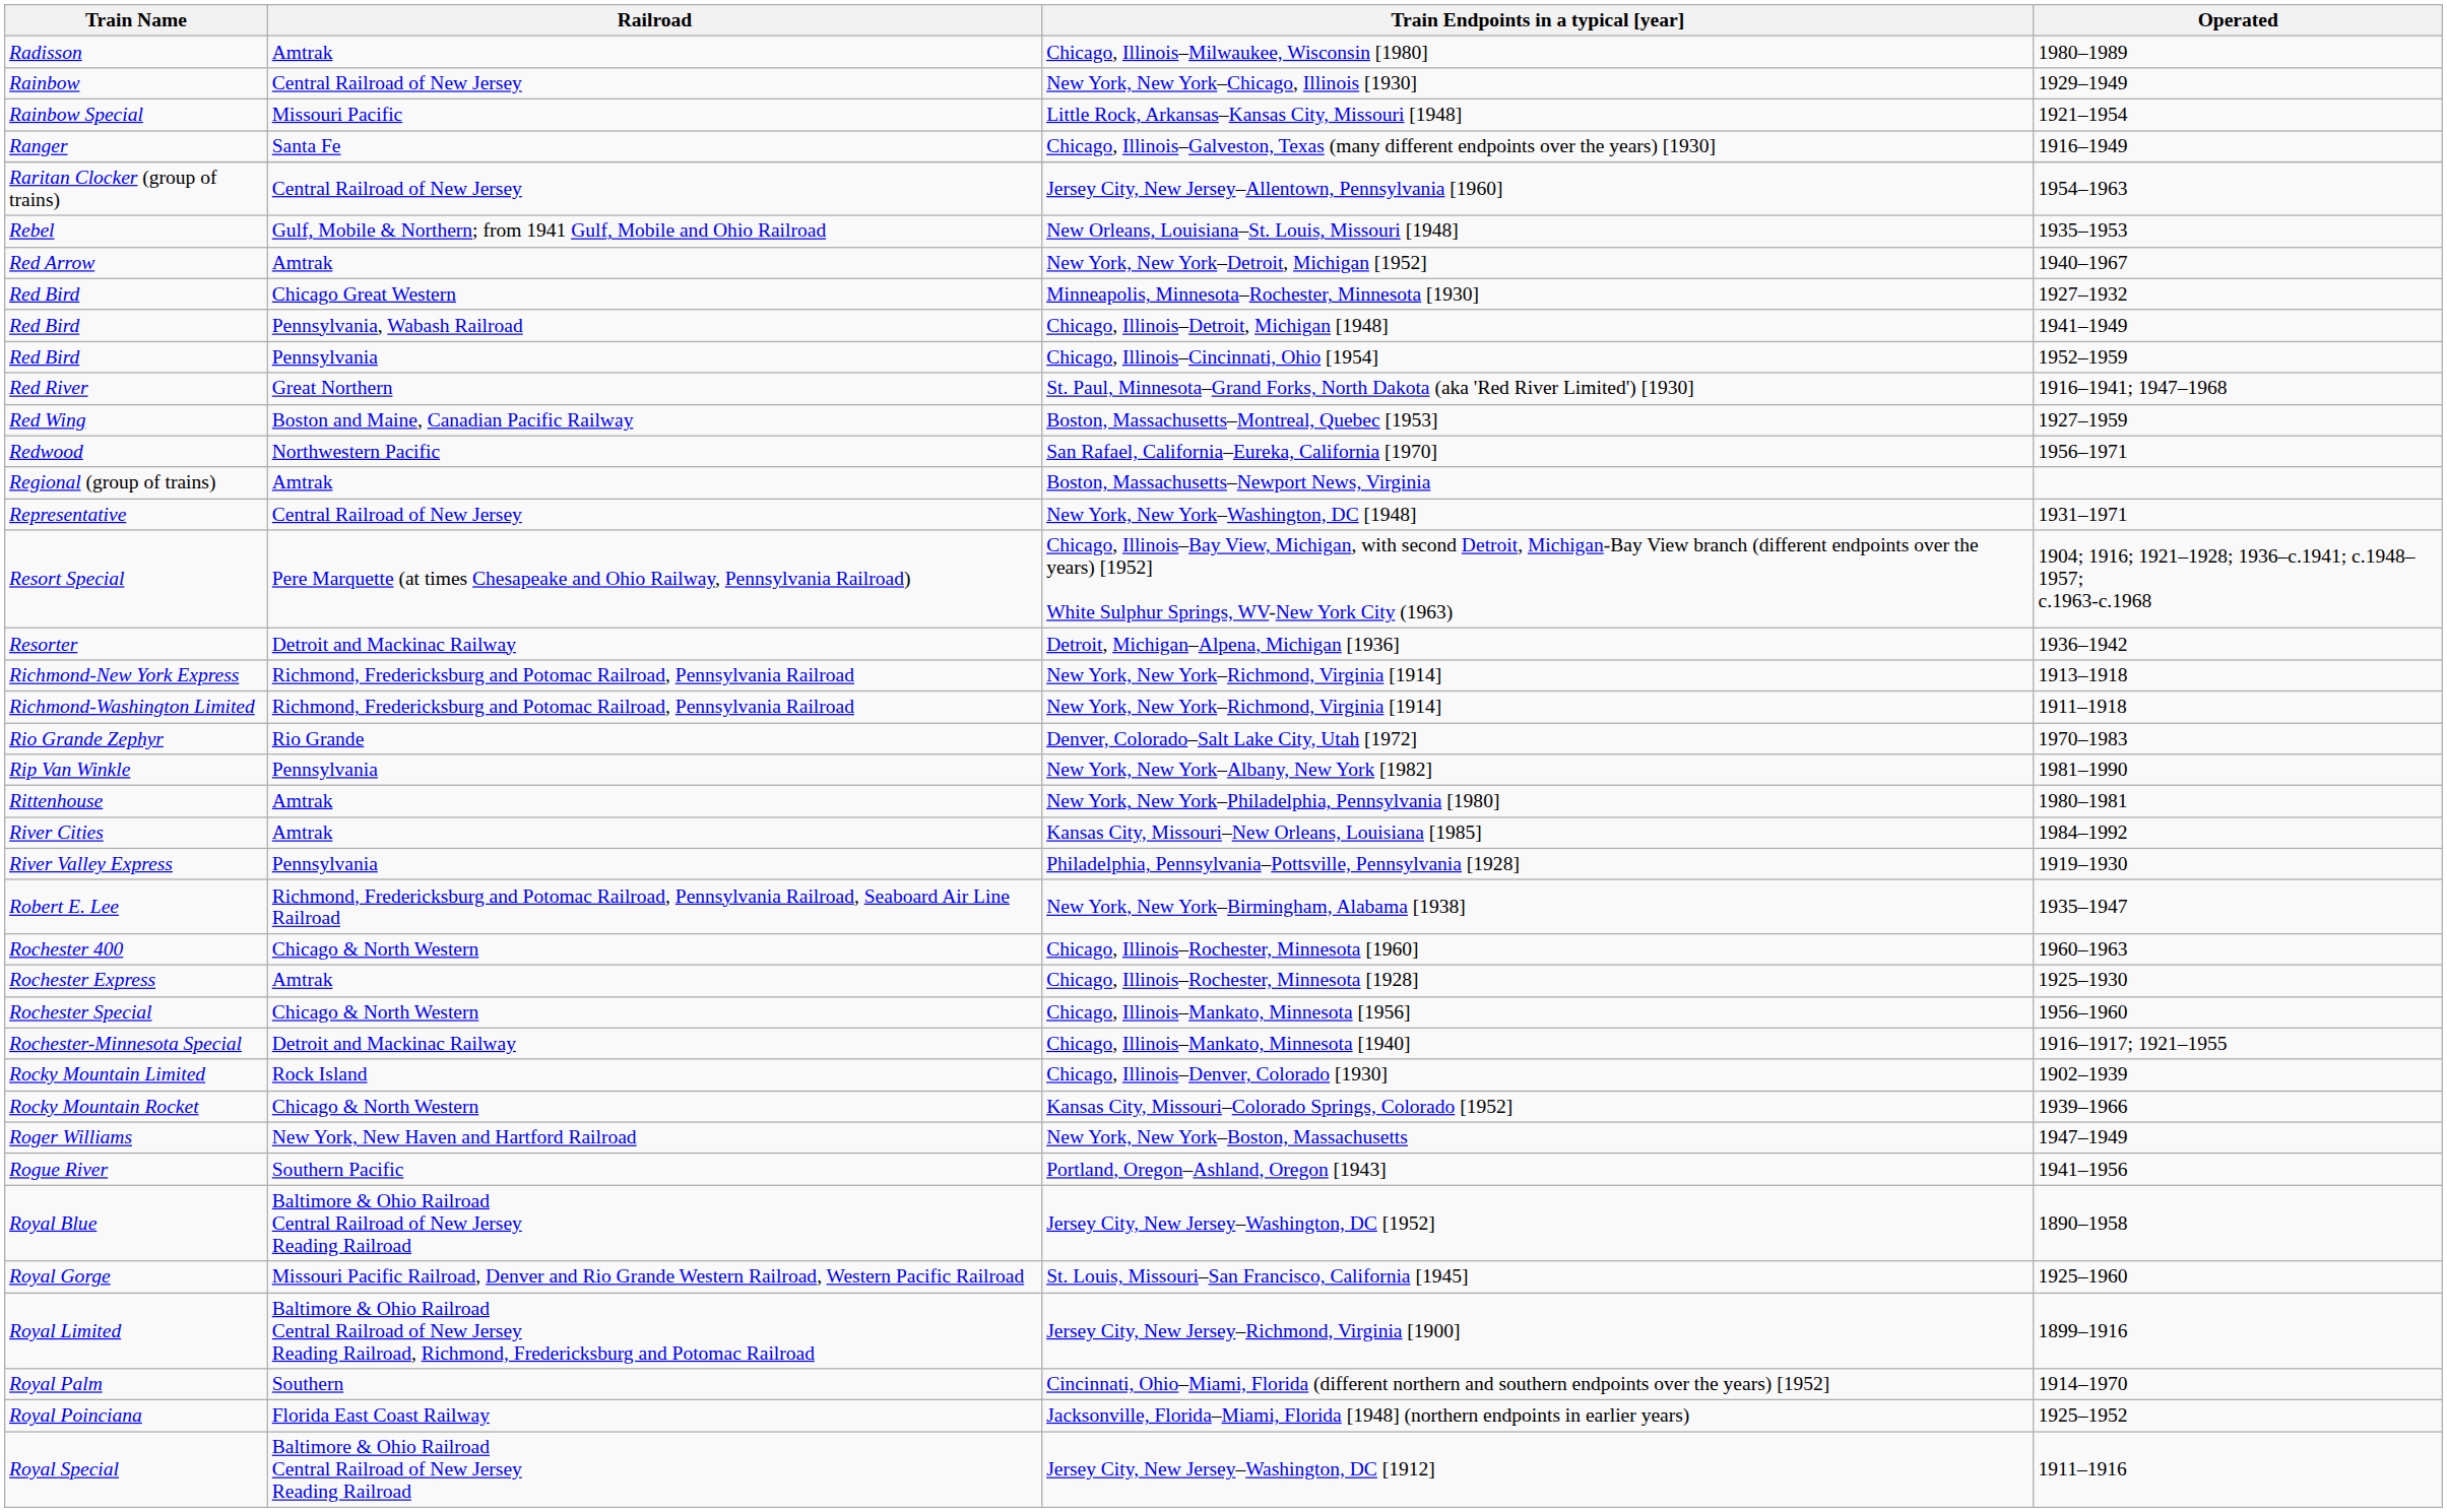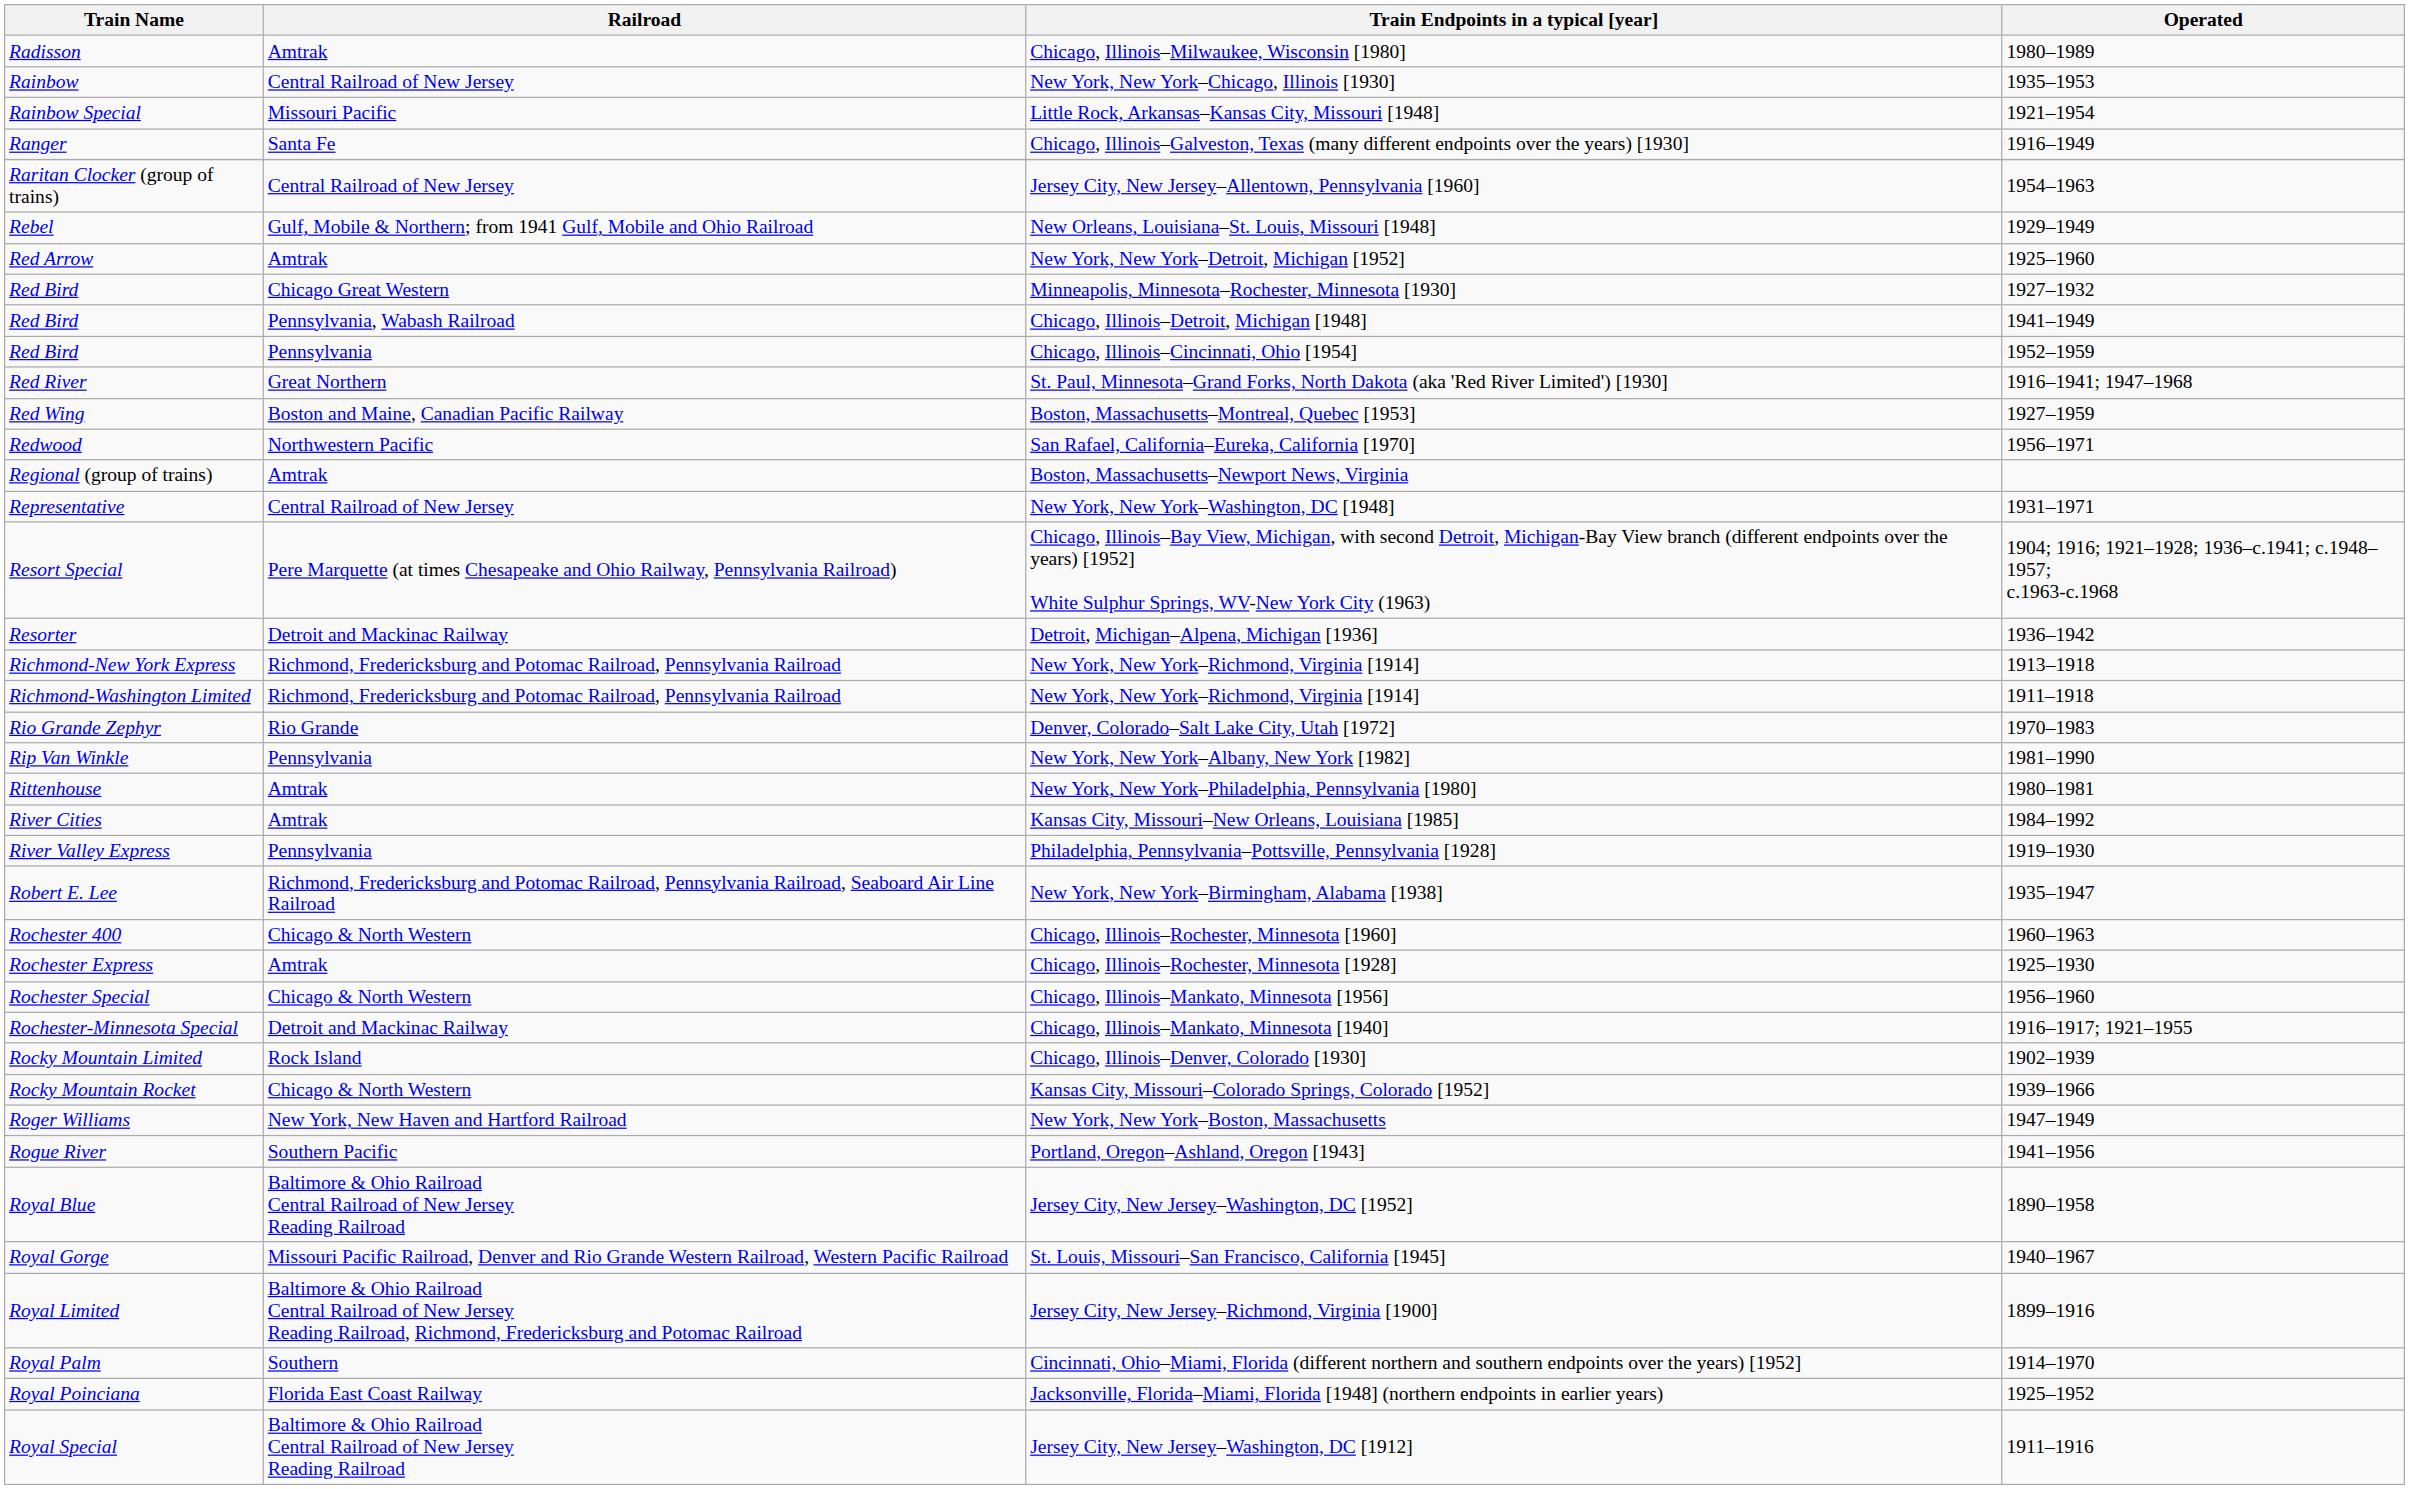 <table class="wikitable">
 <tr>
 <th>Train Name</th>
 <th>Railroad</th>
 <th>Train Endpoints in a typical [year]</th>
 <th>Operated</th>
 </tr>
 <tr>
 <td><em><a href='#'>Radisson</a></em></td>
 <td><a href='#'>Amtrak</a></td>
 <td><a href='#'>Chicago</a>, <a href='#'>Illinois</a>–<a href='#'>Milwaukee, Wisconsin</a> [1980]</td>
 <td>1980–1989</td>
 </tr>
 <tr>
 <td><em><a href='#'>Rainbow</a></em></td>
 <td><a href='#'>Central Railroad of New Jersey</a></td>
 <td><a href='#'>New York, New York</a>–<a href='#'>Chicago</a>, <a href='#'>Illinois</a> [1930]</td>
-<td>1929–1949</td>
+<td>1935–1953</td>
 </tr>
 <tr>
 <td><em><a href='#'>Rainbow Special</a></em></td>
 <td><a href='#'>Missouri Pacific</a></td>
 <td><a href='#'>Little Rock, Arkansas</a>–<a href='#'>Kansas City, Missouri</a> [1948]</td>
 <td>1921–1954</td>
 </tr>
 <tr>
 <td><em><a href='#'>Ranger</a></em></td>
 <td><a href='#'>Santa Fe</a></td>
 <td><a href='#'>Chicago</a>, <a href='#'>Illinois</a>–<a href='#'>Galveston, Texas</a> (many different endpoints over the years) [1930]</td>
 <td>1916–1949</td>
 </tr>
 <tr>
 </tr>
 <tr>
 <td><em><a href='#'>Raritan Clocker</a></em> (group of trains)</td>
 <td><a href='#'>Central Railroad of New Jersey</a></td>
 <td><a href='#'>Jersey City, New Jersey</a>–<a href='#'>Allentown, Pennsylvania</a> [1960]</td>
 <td>1954–1963</td>
 </tr>
 <tr>
 <td><em><a href='#'>Rebel</a></em></td>
 <td><a href='#'>Gulf, Mobile & Northern</a>; from 1941 <a href='#'>Gulf, Mobile and Ohio Railroad</a></td>
 <td><a href='#'>New Orleans, Louisiana</a>–<a href='#'>St. Louis, Missouri</a> [1948]</td>
-<td>1935–1953</td>
+<td>1929–1949</td>
 </tr>
 <tr>
 <td><em><a href='#'>Red Arrow</a></em></td>
 <td><a href='#'>Amtrak</a></td>
 <td><a href='#'>New York, New York</a>–<a href='#'>Detroit</a>, <a href='#'>Michigan</a> [1952]</td>
-<td>1940–1967</td>
+<td>1925–1960</td>
 </tr>
 <tr>
 <td><em><a href='#'>Red Bird</a></em></td>
 <td><a href='#'>Chicago Great Western</a></td>
 <td><a href='#'>Minneapolis, Minnesota</a>–<a href='#'>Rochester, Minnesota</a> [1930]</td>
 <td>1927–1932</td>
 </tr>
 <tr>
 <td><a href='#'><em>Red Bird</em></a></td>
 <td><a href='#'>Pennsylvania</a>, <a href='#'>Wabash Railroad</a></td>
 <td><a href='#'>Chicago</a>, <a href='#'>Illinois</a>–<a href='#'>Detroit</a>, <a href='#'>Michigan</a> [1948]</td>
 <td>1941–1949</td>
 </tr>
 <tr>
 <td><a href='#'><em>Red Bird</em></a></td>
 <td><a href='#'>Pennsylvania</a></td>
 <td><a href='#'>Chicago</a>, <a href='#'>Illinois</a>–<a href='#'>Cincinnati, Ohio</a> [1954]</td>
 <td>1952–1959</td>
 </tr>
 <tr>
 <td><em><a href='#'>Red River</a></em></td>
 <td><a href='#'>Great Northern</a></td>
 <td><a href='#'>St. Paul, Minnesota</a>–<a href='#'>Grand Forks, North Dakota</a> (aka 'Red River Limited') [1930]</td>
 <td>1916–1941; 1947–1968</td>
 </tr>
 <tr>
 <td><a href='#'><em>Red Wing</em></a></td>
 <td><a href='#'>Boston and Maine</a>, <a href='#'>Canadian Pacific Railway</a></td>
 <td><a href='#'>Boston, Massachusetts</a>–<a href='#'>Montreal, Quebec</a> [1953]</td>
 <td>1927–1959</td>
 </tr>
 <tr>
 <td><em><a href='#'>Redwood</a></em></td>
 <td><a href='#'>Northwestern Pacific</a></td>
 <td><a href='#'>San Rafael, California</a>–<a href='#'>Eureka, California</a> [1970]</td>
 <td>1956–1971</td>
 </tr>
 <tr>
 <td><em><a href='#'>Regional</a></em> (group of trains)</td>
 <td><a href='#'>Amtrak</a></td>
 <td><a href='#'>Boston, Massachusetts</a>–<a href='#'>Newport News, Virginia</a></td>
 <td> </td>
 </tr>
 <tr>
 <td><a href='#'><em>Representative</em></a></td>
 <td><a href='#'>Central Railroad of New Jersey</a></td>
 <td><a href='#'>New York, New York</a>–<a href='#'>Washington, DC</a> [1948]</td>
 <td>1931–1971</td>
 </tr>
 <tr>
 <td><em><a href='#'>Resort Special</a></em></td>
 <td><a href='#'>Pere Marquette</a> (at times <a href='#'>Chesapeake and Ohio Railway</a>, <a href='#'>Pennsylvania Railroad</a>)</td>
 <td><a href='#'>Chicago</a>, <a href='#'>Illinois</a>–<a href='#'>Bay View, Michigan</a>, with second <a href='#'>Detroit</a>, <a href='#'>Michigan</a>-Bay View branch (different endpoints over the years) [1952]<br><br><a href='#'>White Sulphur Springs, WV</a>-<a href='#'>New York City</a> (1963)</td>
 <td>1904; 1916; 1921–1928; 1936–c.1941; c.1948–1957;<br>c.1963-c.1968</td>
 </tr>
 <tr>
 <td><a href='#'><em>Resorter</em></a></td>
 <td><a href='#'>Detroit and Mackinac Railway</a></td>
 <td><a href='#'>Detroit</a>, <a href='#'>Michigan</a>–<a href='#'>Alpena, Michigan</a> [1936]</td>
 <td>1936–1942</td>
 </tr>
 <tr>
 <td><em><a href='#'>Richmond-New York Express</a></em></td>
 <td><a href='#'>Richmond, Fredericksburg and Potomac Railroad</a>, <a href='#'>Pennsylvania Railroad</a></td>
 <td><a href='#'>New York, New York</a>–<a href='#'>Richmond, Virginia</a> [1914]</td>
 <td>1913–1918</td>
 </tr>
 <tr>
 <td><em><a href='#'>Richmond-Washington Limited</a></em></td>
 <td><a href='#'>Richmond, Fredericksburg and Potomac Railroad</a>, <a href='#'>Pennsylvania Railroad</a></td>
 <td><a href='#'>New York, New York</a>–<a href='#'>Richmond, Virginia</a> [1914]</td>
 <td>1911–1918</td>
 </tr>
 <tr>
 <td><em><a href='#'>Rio Grande Zephyr</a></em></td>
 <td><a href='#'>Rio Grande</a></td>
 <td><a href='#'>Denver, Colorado</a>–<a href='#'>Salt Lake City, Utah</a> [1972]</td>
 <td>1970–1983</td>
 </tr>
 <tr>
 <td><a href='#'><em>Rip Van Winkle</em></a></td>
 <td><a href='#'>Pennsylvania</a></td>
 <td><a href='#'>New York, New York</a>–<a href='#'>Albany, New York</a> [1982]</td>
 <td>1981–1990</td>
 </tr>
 <tr>
 <td><a href='#'><em>Rittenhouse</em></a></td>
 <td><a href='#'>Amtrak</a></td>
 <td><a href='#'>New York, New York</a>–<a href='#'>Philadelphia, Pennsylvania</a> [1980]</td>
 <td>1980–1981</td>
 </tr>
 <tr>
 <td><a href='#'><em>River Cities</em></a></td>
 <td><a href='#'>Amtrak</a></td>
 <td><a href='#'>Kansas City, Missouri</a>–<a href='#'>New Orleans, Louisiana</a> [1985]</td>
 <td>1984–1992</td>
 </tr>
 <tr>
 <td><em><a href='#'>River Valley Express</a></em></td>
 <td><a href='#'>Pennsylvania</a></td>
 <td><a href='#'>Philadelphia, Pennsylvania</a>–<a href='#'>Pottsville, Pennsylvania</a> [1928]</td>
 <td>1919–1930</td>
 </tr>
 <tr>
 <td><a href='#'><em>Robert E. Lee</em></a></td>
 <td><a href='#'>Richmond, Fredericksburg and Potomac Railroad</a>, <a href='#'>Pennsylvania Railroad</a>, <a href='#'>Seaboard Air Line Railroad</a></td>
 <td><a href='#'>New York, New York</a>–<a href='#'>Birmingham, Alabama</a> [1938]</td>
 <td>1935–1947</td>
 </tr>
 <tr>
 <td><em><a href='#'>Rochester 400</a></em></td>
 <td><a href='#'>Chicago & North Western</a></td>
 <td><a href='#'>Chicago</a>, <a href='#'>Illinois</a>–<a href='#'>Rochester, Minnesota</a> [1960]</td>
 <td>1960–1963</td>
 </tr>
 <tr>
 <td><em><a href='#'>Rochester Express</a></em></td>
 <td><a href='#'>Amtrak</a></td>
 <td><a href='#'>Chicago</a>, <a href='#'>Illinois</a>–<a href='#'>Rochester, Minnesota</a> [1928]</td>
 <td>1925–1930</td>
 </tr>
 <tr>
 <td><em><a href='#'>Rochester Special</a></em></td>
 <td><a href='#'>Chicago & North Western</a></td>
 <td><a href='#'>Chicago</a>, <a href='#'>Illinois</a>–<a href='#'>Mankato, Minnesota</a> [1956]</td>
 <td>1956–1960</td>
 </tr>
 <tr>
 <td><em><a href='#'>Rochester-Minnesota Special</a></em></td>
 <td><a href='#'>Detroit and Mackinac Railway</a></td>
 <td><a href='#'>Chicago</a>, <a href='#'>Illinois</a>–<a href='#'>Mankato, Minnesota</a> [1940]</td>
 <td>1916–1917; 1921–1955</td>
 </tr>
 <tr>
 <td><em><a href='#'>Rocky Mountain Limited</a></em></td>
 <td><a href='#'>Rock Island</a></td>
 <td><a href='#'>Chicago</a>, <a href='#'>Illinois</a>–<a href='#'>Denver, Colorado</a> [1930]</td>
 <td>1902–1939</td>
 </tr>
 <tr>
 <td><em><a href='#'>Rocky Mountain Rocket</a></em></td>
 <td><a href='#'>Chicago & North Western</a></td>
 <td><a href='#'>Kansas City, Missouri</a>–<a href='#'>Colorado Springs, Colorado</a> [1952]</td>
 <td>1939–1966</td>
 </tr>
 <tr>
 <td><em><a href='#'>Roger Williams</a></em></td>
 <td><a href='#'>New York, New Haven and Hartford Railroad</a></td>
 <td><a href='#'>New York, New York</a>–<a href='#'>Boston, Massachusetts</a></td>
 <td>1947–1949</td>
 </tr>
 <tr>
 <td><em><a href='#'>Rogue River</a></em></td>
 <td><a href='#'>Southern Pacific</a></td>
 <td><a href='#'>Portland, Oregon</a>–<a href='#'>Ashland, Oregon</a> [1943]</td>
 <td>1941–1956</td>
 </tr>
 <tr>
 <td><em><a href='#'>Royal Blue</a></em></td>
 <td><a href='#'>Baltimore & Ohio Railroad</a><br><a href='#'>Central Railroad of New Jersey</a><br><a href='#'>Reading Railroad</a></td>
 <td><a href='#'>Jersey City, New Jersey</a>–<a href='#'>Washington, DC</a> [1952]</td>
 <td>1890–1958</td>
 </tr>
 <tr>
 <td><a href='#'><em>Royal Gorge</em></a></td>
 <td><a href='#'>Missouri Pacific Railroad</a>, <a href='#'>Denver and Rio Grande Western Railroad</a>, <a href='#'>Western Pacific Railroad</a></td>
 <td><a href='#'>St. Louis, Missouri</a>–<a href='#'>San Francisco, California</a> [1945]</td>
-<td>1925–1960</td>
+<td>1940–1967</td>
 </tr>
 <tr>
 <td><em><a href='#'>Royal Limited</a></em></td>
 <td><a href='#'>Baltimore & Ohio Railroad</a><br><a href='#'>Central Railroad of New Jersey</a><br><a href='#'>Reading Railroad</a>, <a href='#'>Richmond, Fredericksburg and Potomac Railroad</a></td>
 <td><a href='#'>Jersey City, New Jersey</a>–<a href='#'>Richmond, Virginia</a> [1900]</td>
 <td>1899–1916</td>
 </tr>
 <tr>
 <td><em><a href='#'>Royal Palm</a></em></td>
 <td><a href='#'>Southern</a></td>
 <td><a href='#'>Cincinnati, Ohio</a>–<a href='#'>Miami, Florida</a> (different northern and southern endpoints over the years) [1952]</td>
 <td>1914–1970</td>
 </tr>
 <tr>
 <td><a href='#'><em>Royal Poinciana</em></a></td>
 <td><a href='#'>Florida East Coast Railway</a></td>
 <td><a href='#'>Jacksonville, Florida</a>–<a href='#'>Miami, Florida</a> [1948] (northern endpoints in earlier years)</td>
 <td>1925–1952</td>
 </tr>
 <tr>
 <td><a href='#'><em>Royal Special</em></a></td>
 <td><a href='#'>Baltimore & Ohio Railroad</a><br><a href='#'>Central Railroad of New Jersey</a><br><a href='#'>Reading Railroad</a></td>
 <td><a href='#'>Jersey City, New Jersey</a>–<a href='#'>Washington, DC</a> [1912]</td>
 <td>1911–1916</td>
 </tr>
 </table>
